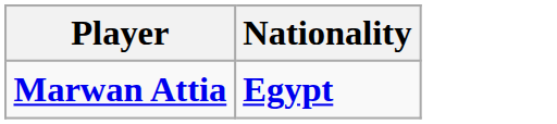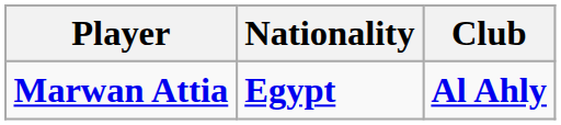 <table class="wikitable">
 <tr>
 <th>Player</th>
 <th>Nationality</th>
+<th>Club</th>
 </tr>
 <tr>
 <td><strong><a href='#'>Marwan Attia</a></strong></td>
 <td><strong> <a href='#'>Egypt</a></strong></td>
+<td><strong><a href='#'>Al Ahly</a></strong></td>
 </tr>
 </table>
